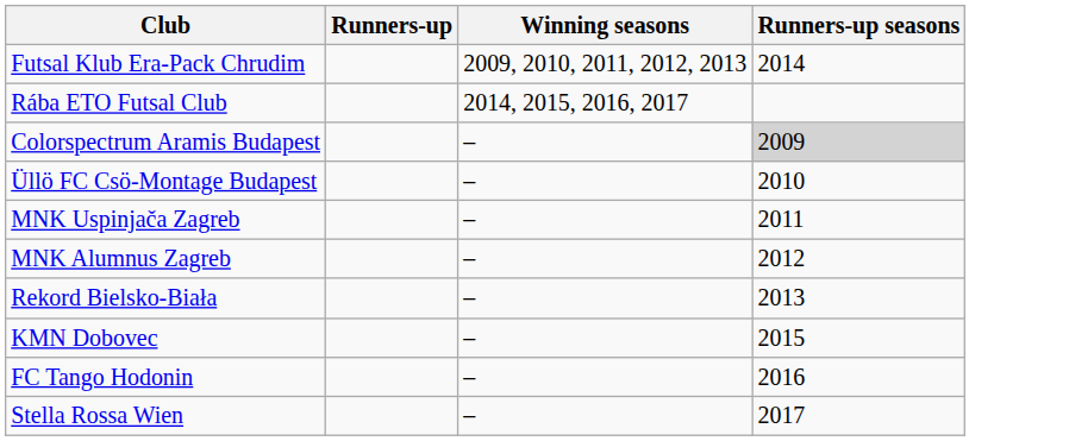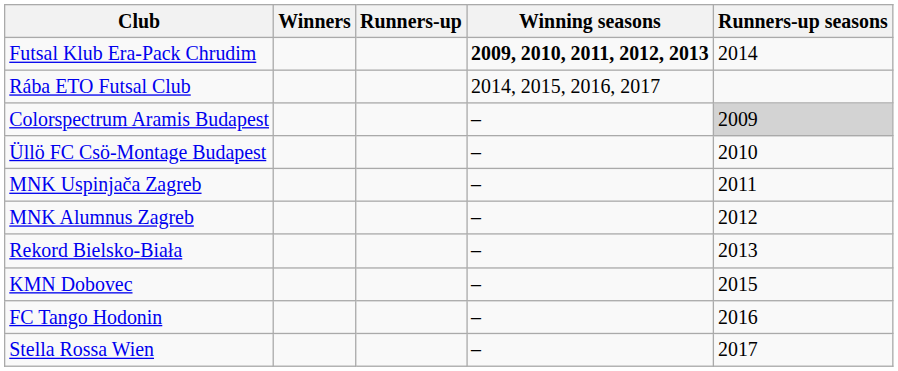 <table class="wikitable" style="font-size:95%; text-align: left;">
 <tr>
 <th>Club</th>
+<th>Winners</th>
 <th>Runners-up</th>
 <th>Winning seasons</th>
 <th>Runners-up seasons</th>
 </tr>
 <tr>
 <td> <a href='#'>Futsal Klub Era-Pack Chrudim</a></td>
 <td></td>
-<td>2009, 2010, 2011, 2012, 2013</td>
+<td></td>
+<td><strong>2009, 2010, 2011, 2012, 2013</strong></td>
 <td>2014</td>
 </tr>
 <tr>
 <td> <a href='#'>Rába ETO Futsal Club</a></td>
+<td></td>
 <td></td>
 <td>2014, 2015, 2016, 2017</td>
 <td></td>
 </tr>
 <tr>
 <td> <a href='#'>Colorspectrum Aramis Budapest</a></td>
 <td></td>
+<td></td>
 <td>–</td>
 <td style="background: lightgrey;">2009</td>
 </tr>
 <tr>
 <td> <a href='#'>Üllö FC Csö-Montage Budapest</a></td>
+<td></td>
 <td></td>
 <td>–</td>
 <td>2010</td>
 </tr>
 <tr>
 <td> <a href='#'>MNK Uspinjača Zagreb</a></td>
 <td></td>
+<td></td>
 <td>–</td>
 <td>2011</td>
 </tr>
 <tr>
 <td> <a href='#'>MNK Alumnus Zagreb</a></td>
+<td></td>
 <td></td>
 <td>–</td>
 <td>2012</td>
 </tr>
 <tr>
 <td> <a href='#'>Rekord Bielsko-Biała</a></td>
 <td></td>
+<td></td>
 <td>–</td>
 <td>2013</td>
 </tr>
 <tr>
 <td> <a href='#'>KMN Dobovec</a></td>
+<td></td>
 <td></td>
 <td>–</td>
 <td>2015</td>
 </tr>
 <tr>
 <td> <a href='#'>FC Tango Hodonin</a></td>
 <td></td>
+<td></td>
 <td>–</td>
 <td>2016</td>
 </tr>
 <tr>
 <td> <a href='#'>Stella Rossa Wien</a></td>
 <td></td>
+<td></td>
 <td>–</td>
 <td>2017</td>
 </tr>
 </table>
